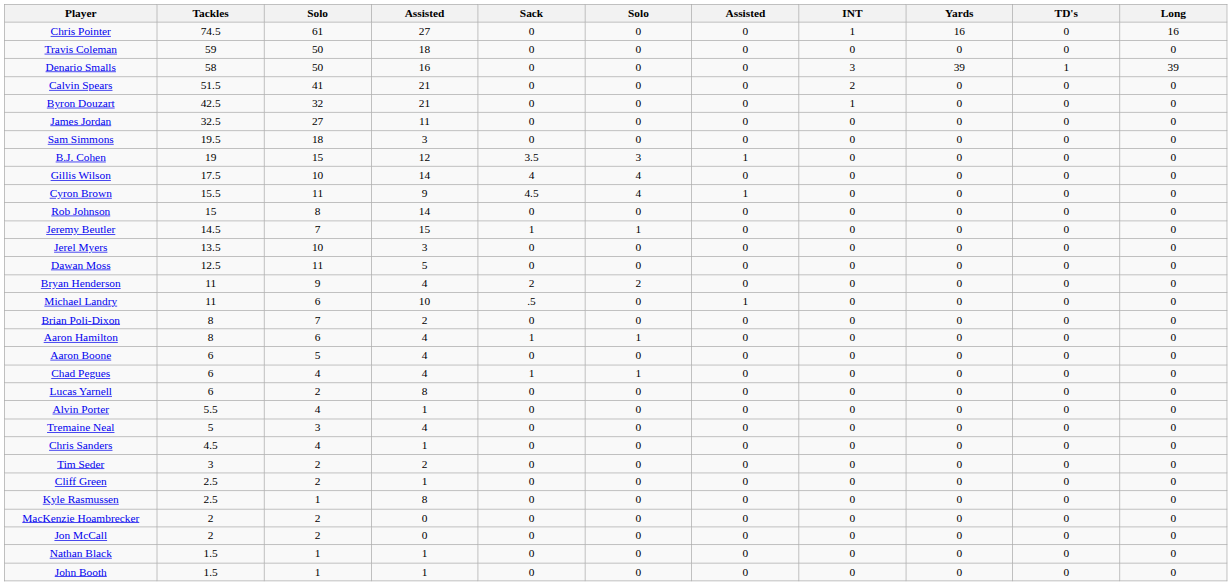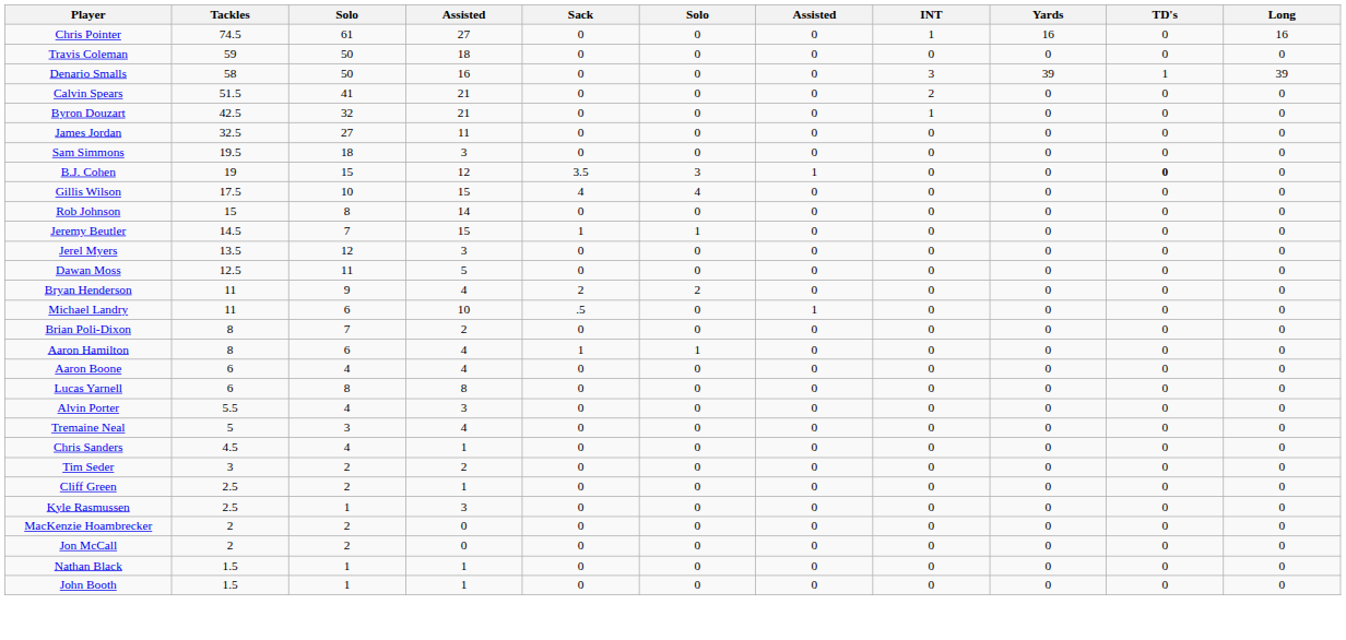 <table class="wikitable sortable">
 <tr>
 <th bgcolor="#DDDDFF" width="10%">Player</th>
 <th bgcolor="#DDDDFF" width="7%">Tackles</th>
 <th bgcolor="#DDDDFF" width="7%">Solo</th>
 <th bgcolor="#DDDDFF" width="7%">Assisted</th>
 <th bgcolor="#DDDDFF" width="7%">Sack</th>
 <th bgcolor="#DDDDFF" width="7%">Solo</th>
 <th bgcolor="#DDDDFF" width="7%">Assisted</th>
 <th bgcolor="#DDDDFF" width="7%">INT</th>
 <th bgcolor="#DDDDFF" width="7%">Yards</th>
 <th bgcolor="#DDDDFF" width="7%">TD's</th>
 <th bgcolor="#DDDDFF" width="7%">Long</th>
 </tr>
 <tr align="center">
 <td><a href='#'>Chris Pointer</a></td>
 <td>74.5</td>
 <td>61</td>
 <td>27</td>
 <td>0</td>
 <td>0</td>
 <td>0</td>
 <td>1</td>
 <td>16</td>
 <td>0</td>
 <td>16</td>
 </tr>
 <tr align="center">
 <td><a href='#'>Travis Coleman</a></td>
 <td>59</td>
 <td>50</td>
 <td>18</td>
 <td>0</td>
 <td>0</td>
 <td>0</td>
 <td>0</td>
 <td>0</td>
 <td>0</td>
 <td>0</td>
 </tr>
 <tr align="center">
 <td><a href='#'>Denario Smalls</a></td>
 <td>58</td>
 <td>50</td>
 <td>16</td>
 <td>0</td>
 <td>0</td>
 <td>0</td>
 <td>3</td>
 <td>39</td>
 <td>1</td>
 <td>39</td>
 </tr>
 <tr align="center">
 <td><a href='#'>Calvin Spears</a></td>
 <td>51.5</td>
 <td>41</td>
 <td>21</td>
 <td>0</td>
 <td>0</td>
 <td>0</td>
 <td>2</td>
 <td>0</td>
 <td>0</td>
 <td>0</td>
 </tr>
 <tr align="center">
 <td><a href='#'>Byron Douzart</a></td>
 <td>42.5</td>
 <td>32</td>
 <td>21</td>
 <td>0</td>
 <td>0</td>
 <td>0</td>
 <td>1</td>
 <td>0</td>
 <td>0</td>
 <td>0</td>
 </tr>
 <tr align="center">
 <td><a href='#'>James Jordan</a></td>
 <td>32.5</td>
 <td>27</td>
 <td>11</td>
 <td>0</td>
 <td>0</td>
 <td>0</td>
 <td>0</td>
 <td>0</td>
 <td>0</td>
 <td>0</td>
 </tr>
 <tr align="center">
 <td><a href='#'>Sam Simmons</a></td>
 <td>19.5</td>
 <td>18</td>
 <td>3</td>
 <td>0</td>
 <td>0</td>
 <td>0</td>
 <td>0</td>
 <td>0</td>
 <td>0</td>
 <td>0</td>
 </tr>
 <tr align="center">
 <td><a href='#'>B.J. Cohen</a></td>
 <td>19</td>
 <td>15</td>
 <td>12</td>
 <td>3.5</td>
 <td>3</td>
 <td>1</td>
 <td>0</td>
 <td>0</td>
-<td>0</td>
+<td><strong>0</strong></td>
 <td>0</td>
 </tr>
 <tr align="center">
 <td><a href='#'>Gillis Wilson</a></td>
 <td>17.5</td>
 <td>10</td>
-<td>14</td>
+<td>15</td>
 <td>4</td>
 <td>4</td>
 <td>0</td>
-<td>0</td>
-<td>0</td>
-<td>0</td>
-<td>0</td>
-</tr>
-<tr align="center">
-<td><a href='#'>Cyron Brown</a></td>
-<td>15.5</td>
-<td>11</td>
-<td>9</td>
-<td>4.5</td>
-<td>4</td>
-<td>1</td>
 <td>0</td>
 <td>0</td>
 <td>0</td>
 <td>0</td>
 </tr>
 <tr align="center">
 <td><a href='#'>Rob Johnson</a></td>
 <td>15</td>
 <td>8</td>
 <td>14</td>
 <td>0</td>
 <td>0</td>
 <td>0</td>
 <td>0</td>
 <td>0</td>
 <td>0</td>
 <td>0</td>
 </tr>
 <tr align="center">
 <td><a href='#'>Jeremy Beutler</a></td>
 <td>14.5</td>
 <td>7</td>
 <td>15</td>
 <td>1</td>
 <td>1</td>
 <td>0</td>
 <td>0</td>
 <td>0</td>
 <td>0</td>
 <td>0</td>
 </tr>
 <tr align="center">
 <td><a href='#'>Jerel Myers</a></td>
 <td>13.5</td>
-<td>10</td>
+<td>12</td>
 <td>3</td>
 <td>0</td>
 <td>0</td>
 <td>0</td>
 <td>0</td>
 <td>0</td>
 <td>0</td>
 <td>0</td>
 </tr>
 <tr align="center">
 <td><a href='#'>Dawan Moss</a></td>
 <td>12.5</td>
 <td>11</td>
 <td>5</td>
 <td>0</td>
 <td>0</td>
 <td>0</td>
 <td>0</td>
 <td>0</td>
 <td>0</td>
 <td>0</td>
 </tr>
 <tr align="center">
 <td><a href='#'>Bryan Henderson</a></td>
 <td>11</td>
 <td>9</td>
 <td>4</td>
 <td>2</td>
 <td>2</td>
 <td>0</td>
 <td>0</td>
 <td>0</td>
 <td>0</td>
 <td>0</td>
 </tr>
 <tr align="center">
 <td><a href='#'>Michael Landry</a></td>
 <td>11</td>
 <td>6</td>
 <td>10</td>
 <td>.5</td>
 <td>0</td>
 <td>1</td>
 <td>0</td>
 <td>0</td>
 <td>0</td>
 <td>0</td>
 </tr>
 <tr align="center">
 <td><a href='#'>Brian Poli-Dixon</a></td>
 <td>8</td>
 <td>7</td>
 <td>2</td>
 <td>0</td>
 <td>0</td>
 <td>0</td>
 <td>0</td>
 <td>0</td>
 <td>0</td>
 <td>0</td>
 </tr>
 <tr align="center">
 <td><a href='#'>Aaron Hamilton</a></td>
 <td>8</td>
 <td>6</td>
 <td>4</td>
 <td>1</td>
 <td>1</td>
 <td>0</td>
 <td>0</td>
 <td>0</td>
 <td>0</td>
 <td>0</td>
 </tr>
 <tr align="center">
 <td><a href='#'>Aaron Boone</a></td>
 <td>6</td>
-<td>5</td>
+<td>4</td>
 <td>4</td>
 <td>0</td>
 <td>0</td>
 <td>0</td>
 <td>0</td>
 <td>0</td>
 <td>0</td>
 <td>0</td>
 </tr>
 <tr align="center">
-<td><a href='#'>Chad Pegues</a></td>
-<td>6</td>
-<td>4</td>
-<td>4</td>
-<td>1</td>
-<td>1</td>
-<td>0</td>
-<td>0</td>
-<td>0</td>
-<td>0</td>
-<td>0</td>
-</tr>
-<tr align="center">
 <td><a href='#'>Lucas Yarnell</a></td>
 <td>6</td>
-<td>2</td>
+<td>8</td>
 <td>8</td>
 <td>0</td>
 <td>0</td>
 <td>0</td>
 <td>0</td>
 <td>0</td>
 <td>0</td>
 <td>0</td>
 </tr>
 <tr align="center">
 <td><a href='#'>Alvin Porter</a></td>
 <td>5.5</td>
 <td>4</td>
-<td>1</td>
+<td>3</td>
 <td>0</td>
 <td>0</td>
 <td>0</td>
 <td>0</td>
 <td>0</td>
 <td>0</td>
 <td>0</td>
 </tr>
 <tr align="center">
 <td><a href='#'>Tremaine Neal</a></td>
 <td>5</td>
 <td>3</td>
 <td>4</td>
 <td>0</td>
 <td>0</td>
 <td>0</td>
 <td>0</td>
 <td>0</td>
 <td>0</td>
 <td>0</td>
 </tr>
 <tr align="center">
 <td><a href='#'>Chris Sanders</a></td>
 <td>4.5</td>
 <td>4</td>
 <td>1</td>
 <td>0</td>
 <td>0</td>
 <td>0</td>
 <td>0</td>
 <td>0</td>
 <td>0</td>
 <td>0</td>
 </tr>
 <tr align="center">
 <td><a href='#'>Tim Seder</a></td>
 <td>3</td>
 <td>2</td>
 <td>2</td>
 <td>0</td>
 <td>0</td>
 <td>0</td>
 <td>0</td>
 <td>0</td>
 <td>0</td>
 <td>0</td>
 </tr>
 <tr align="center">
 <td><a href='#'>Cliff Green</a></td>
 <td>2.5</td>
 <td>2</td>
 <td>1</td>
 <td>0</td>
 <td>0</td>
 <td>0</td>
 <td>0</td>
 <td>0</td>
 <td>0</td>
 <td>0</td>
 </tr>
 <tr align="center">
 <td><a href='#'>Kyle Rasmussen</a></td>
 <td>2.5</td>
 <td>1</td>
-<td>8</td>
+<td>3</td>
 <td>0</td>
 <td>0</td>
 <td>0</td>
 <td>0</td>
 <td>0</td>
 <td>0</td>
 <td>0</td>
 </tr>
 <tr align="center">
 <td><a href='#'>MacKenzie Hoambrecker</a></td>
 <td>2</td>
 <td>2</td>
 <td>0</td>
 <td>0</td>
 <td>0</td>
 <td>0</td>
 <td>0</td>
 <td>0</td>
 <td>0</td>
 <td>0</td>
 </tr>
 <tr align="center">
 <td><a href='#'>Jon McCall</a></td>
 <td>2</td>
 <td>2</td>
 <td>0</td>
 <td>0</td>
 <td>0</td>
 <td>0</td>
 <td>0</td>
 <td>0</td>
 <td>0</td>
 <td>0</td>
 </tr>
 <tr align="center">
 <td><a href='#'>Nathan Black</a></td>
 <td>1.5</td>
 <td>1</td>
 <td>1</td>
 <td>0</td>
 <td>0</td>
 <td>0</td>
 <td>0</td>
 <td>0</td>
 <td>0</td>
 <td>0</td>
 </tr>
 <tr align="center">
 <td><a href='#'>John Booth</a></td>
 <td>1.5</td>
 <td>1</td>
 <td>1</td>
 <td>0</td>
 <td>0</td>
 <td>0</td>
 <td>0</td>
 <td>0</td>
 <td>0</td>
 <td>0</td>
 </tr>
 </table>
